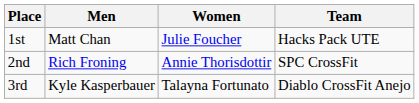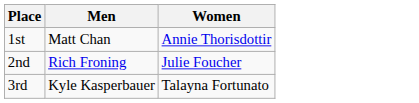 <table class="wikitable">
 <tr>
 <th>Place</th>
 <th>Men</th>
 <th>Women </th>
-<th>Team</th>
 </tr>
 <tr>
 <td>1st</td>
 <td>Matt Chan</td>
-<td><a href='#'>Julie Foucher</a></td>
-<td>Hacks Pack UTE</td>
+<td><a href='#'>Annie Thorisdottir</a></td>
 </tr>
 <tr>
 <td>2nd</td>
 <td><a href='#'>Rich Froning</a></td>
-<td><a href='#'>Annie Thorisdottir</a></td>
-<td>SPC CrossFit</td>
+<td><a href='#'>Julie Foucher</a></td>
 </tr>
 <tr>
 <td>3rd</td>
 <td>Kyle Kasperbauer</td>
 <td>Talayna Fortunato</td>
-<td>Diablo CrossFit Anejo</td>
 </tr>
 </table>
